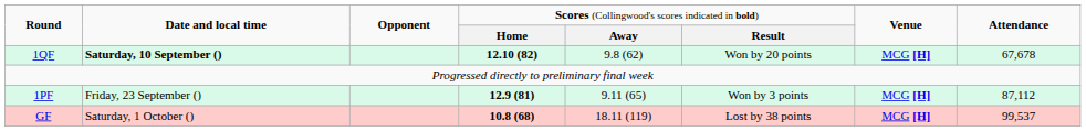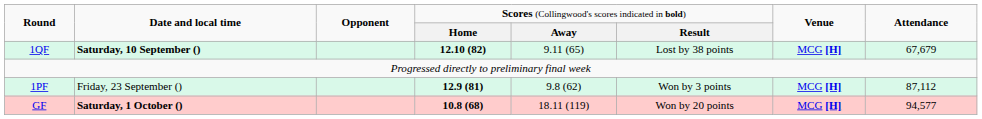 <table class="wikitable" style="font-size:90%; text-align:center; width: 100%; margin-left: auto; margin-right: auto;">
 <tr>
 <td rowspan=2><strong>Round</strong></td>
 <td rowspan=2><strong>Date and local time</strong></td>
 <td rowspan=2><strong>Opponent</strong></td>
 <td colspan=3><strong>Scores</strong> <small>(Collingwood's scores indicated in <strong>bold</strong>)</small></td>
 <td rowspan=2><strong>Venue</strong></td>
 <td rowspan=2><strong>Attendance</strong></td>
 </tr>
 <tr>
 <th>Home</th>
 <th>Away</th>
 <th>Result</th>
 </tr>
 <tr style="background:#d9f9e9;">
 <td><a href='#'>1QF</a></td>
 <td align=left><strong>Saturday, 10 September ()</strong></td>
 <td align=left></td>
 <td><strong>12.10 (82)</strong></td>
-<td>9.8 (62)</td>
-<td>Won by 20 points</td>
+<td>9.11 (65)</td>
+<td>Lost by 38 points</td>
 <td><a href='#'>MCG</a> <span></span><a href='#'><strong>[H]</strong></a></td>
-<td>67,678</td>
+<td>67,679</td>
 </tr>
 <tr>
 <td colspan="8"><em>Progressed directly to preliminary final week</em></td>
 </tr>
 <tr style="background:#d9f9e9;">
 <td><a href='#'>1PF</a></td>
 <td align=left>Friday, 23 September ()</td>
 <td align=left></td>
 <td><strong>12.9 (81)</strong></td>
-<td>9.11 (65)</td>
+<td>9.8 (62)</td>
 <td>Won by 3 points</td>
 <td><a href='#'>MCG</a> <span></span><a href='#'><strong>[H]</strong></a></td>
 <td>87,112</td>
 </tr>
 <tr style="background:#ffcccc;">
 <td><a href='#'>GF</a></td>
-<td align=left>Saturday, 1 October ()</td>
+<td align=left><strong>Saturday, 1 October ()</strong></td>
 <td align=left></td>
 <td><strong>10.8 (68)</strong></td>
 <td>18.11 (119)</td>
-<td>Lost by 38 points</td>
+<td>Won by 20 points</td>
 <td><a href='#'>MCG</a> <span></span><a href='#'><strong>[H]</strong></a></td>
-<td>99,537</td>
+<td>94,577</td>
 </tr>
 </table>
